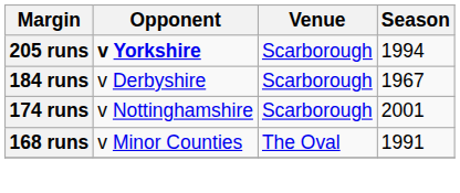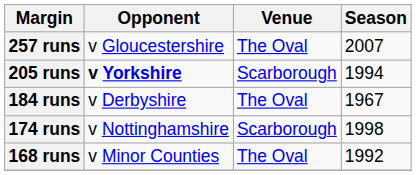 <table class="wikitable">
 <tr>
 <th>Margin</th>
 <th>Opponent</th>
 <th>Venue</th>
 <th>Season</th>
+</tr>
+<tr>
+<th>257 runs</th>
+<td>v <a href='#'>Gloucestershire</a></td>
+<td><a href='#'>The Oval</a></td>
+<td>2007</td>
 </tr>
 <tr>
 <th>205 runs</th>
 <td><strong>v <a href='#'>Yorkshire</a></strong></td>
 <td><a href='#'>Scarborough</a></td>
 <td>1994</td>
 </tr>
 <tr>
 <th>184 runs</th>
 <td>v <a href='#'>Derbyshire</a></td>
-<td><a href='#'>Scarborough</a></td>
+<td><a href='#'>The Oval</a></td>
 <td>1967</td>
 </tr>
 <tr>
 <th>174 runs</th>
 <td>v <a href='#'>Nottinghamshire</a></td>
 <td><a href='#'>Scarborough</a></td>
-<td>2001</td>
+<td>1998</td>
 </tr>
 <tr>
 <th>168 runs</th>
 <td>v <a href='#'>Minor Counties</a></td>
 <td><a href='#'>The Oval</a></td>
-<td>1991</td>
+<td>1992</td>
 </tr>
 <tr>
 </tr>
 </table>
